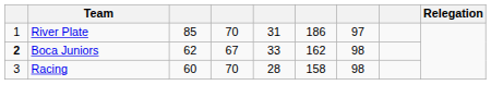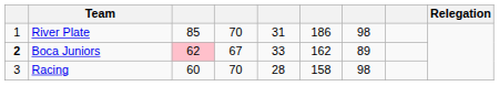 <table class="wikitable sortable" style="text-align: center;">
 <tr>
 <th width=25></th>
 <th width=185>Team</th>
 <th width=50></th>
 <th width=50></th>
 <th width=50></th>
 <th width=50></th>
 <th width=50></th>
 <th width=50></th>
 <th>Relegation</th>
 </tr>
 <tr>
 <td>1</td>
 <td align="left"><a href='#'>River Plate</a></td>
 <td>85</td>
 <td>70</td>
 <td>31</td>
 <td>186</td>
-<td>97</td>
+<td>98</td>
 <td><strong></strong></td>
 <td rowspan=29></td>
 </tr>
 <tr>
 <td><strong>2</strong></td>
 <td align="left"><a href='#'>Boca Juniors</a></td>
-<td>62</td>
+<td style="background: pink;">62</td>
 <td>67</td>
 <td>33</td>
 <td>162</td>
-<td>98</td>
+<td>89</td>
 <td><strong></strong></td>
 </tr>
 <tr>
 <td>3</td>
 <td align="left"><a href='#'>Racing</a></td>
 <td>60</td>
 <td>70</td>
 <td>28</td>
 <td>158</td>
 <td>98</td>
 <td><strong></strong></td>
 </tr>
 </table>
